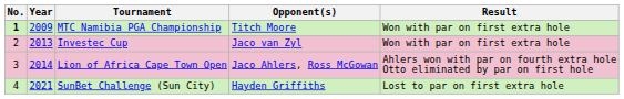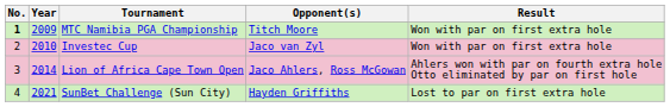 <table class="wikitable" style="font-size:95%;">
 <tr>
 <th>No.</th>
 <th>Year</th>
 <th>Tournament</th>
 <th>Opponent(s)</th>
 <th>Result</th>
 </tr>
 <tr style="background:#D0F0C0;">
 <td align=center><strong>1</strong></td>
 <td><a href='#'>2009</a></td>
 <td><a href='#'>MTC Namibia PGA Championship</a></td>
 <td> <a href='#'>Titch Moore</a></td>
 <td>Won with par on first extra hole</td>
 </tr>
 <tr style="background:#F2C1D1;">
 <td align=center>2</td>
-<td><a href='#'>2013</a></td>
+<td><a href='#'>2010</a></td>
 <td><a href='#'>Investec Cup</a></td>
 <td> <a href='#'>Jaco van Zyl</a></td>
 <td>Won with par on first extra hole</td>
 </tr>
 <tr style="background:#F2C1D1;">
 <td align=center>3</td>
 <td><a href='#'>2014</a></td>
 <td><a href='#'>Lion of Africa Cape Town Open</a></td>
 <td> <a href='#'>Jaco Ahlers</a>,  <a href='#'>Ross McGowan</a></td>
 <td>Ahlers won with par on fourth extra hole<br>Otto eliminated by par on first hole</td>
 </tr>
 <tr style="background:#D0F0C0;">
 <td align=center>4</td>
 <td><a href='#'>2021</a></td>
 <td><a href='#'>SunBet Challenge</a> (Sun City)</td>
 <td> <a href='#'>Hayden Griffiths</a></td>
 <td>Lost to par on first extra hole</td>
 </tr>
 </table>
